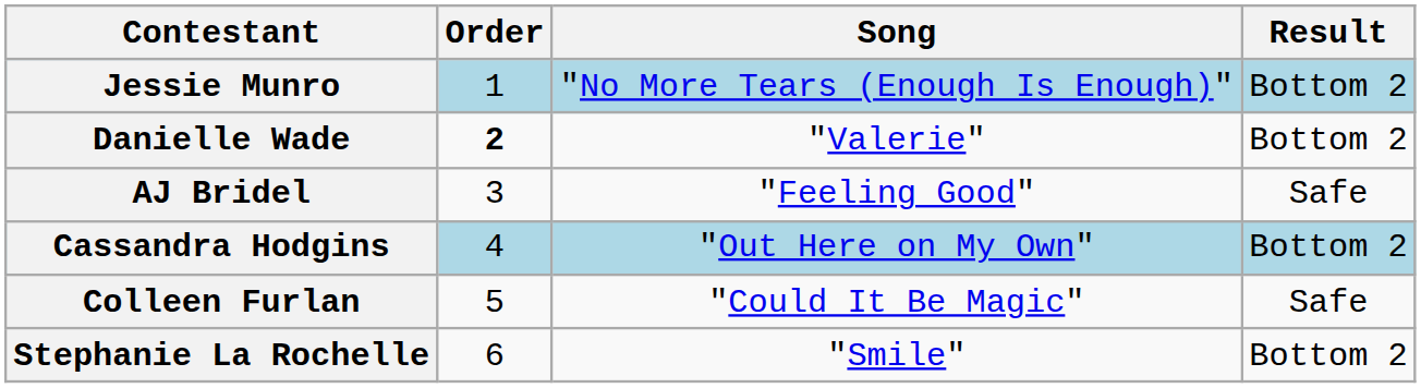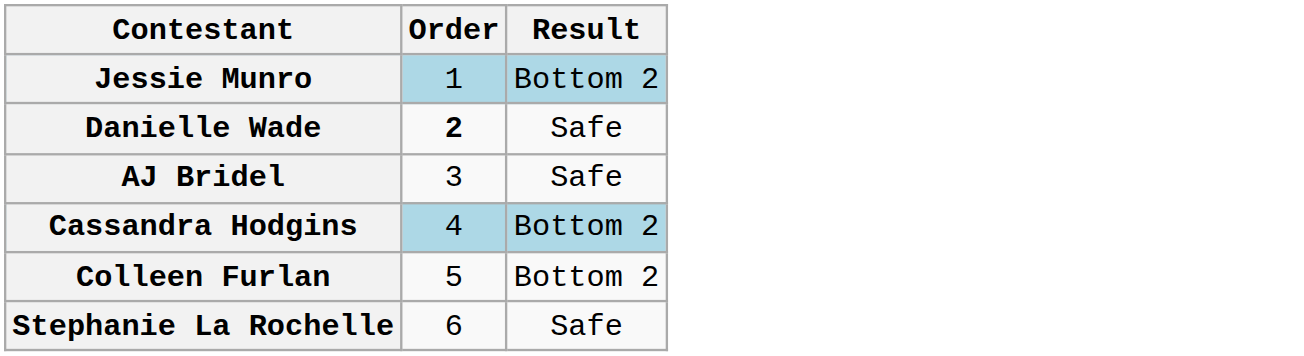 <table class="wikitable plainrowheaders" style="text-align:center;">
 <tr>
 <th scope="col">Contestant</th>
 <th scope="col">Order</th>
-<th scope="col">Song</th>
 <th scope="col">Result</th>
 </tr>
 <tr style="background:lightblue;">
 <th scope="row">Jessie Munro</th>
 <td>1</td>
-<td>"<a href='#'>No More Tears (Enough Is Enough)</a>"</td>
 <td>Bottom 2</td>
 </tr>
 <tr>
 <th scope="row">Danielle Wade</th>
 <td><strong>2</strong></td>
-<td>"<a href='#'>Valerie</a>"</td>
-<td>Bottom 2</td>
+<td>Safe</td>
 </tr>
 <tr>
 <th scope="row">AJ Bridel</th>
 <td>3</td>
-<td>"<a href='#'>Feeling Good</a>"</td>
 <td>Safe</td>
 </tr>
 <tr style="background:lightblue;">
 <th scope="row">Cassandra Hodgins</th>
 <td>4</td>
-<td>"<a href='#'>Out Here on My Own</a>"</td>
 <td>Bottom 2</td>
 </tr>
 <tr>
 <th scope="row">Colleen Furlan</th>
 <td>5</td>
-<td>"<a href='#'>Could It Be Magic</a>"</td>
-<td>Safe</td>
+<td>Bottom 2</td>
 </tr>
 <tr>
 <th scope="row">Stephanie La Rochelle</th>
 <td>6</td>
-<td>"<a href='#'>Smile</a>"</td>
-<td>Bottom 2</td>
+<td>Safe</td>
 </tr>
 </table>
